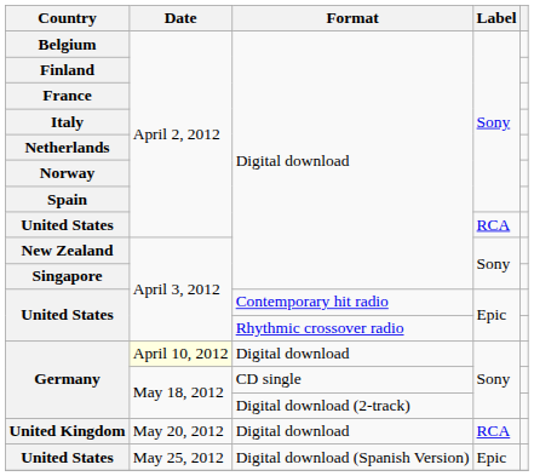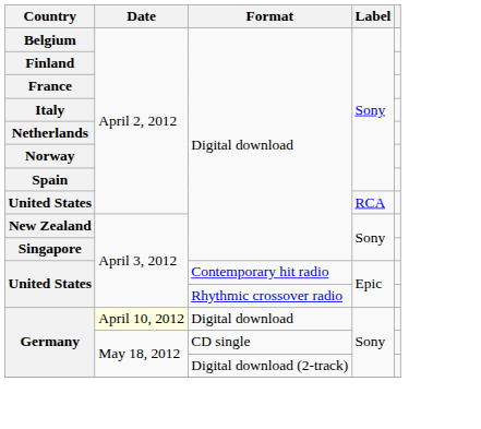 <table class="wikitable plainrowheaders">
 <tr>
 <th scope="col">Country</th>
 <th scope="col">Date</th>
 <th scope="col">Format</th>
 <th scope="col">Label</th>
 <th scope="col"></th>
 </tr>
 <tr>
 <th scope="row">Belgium</th>
 <td rowspan="8">April 2, 2012</td>
 <td rowspan="10">Digital download</td>
 <td rowspan="7"><a href='#'>Sony</a></td>
 <td></td>
 </tr>
 <tr>
 <th scope="row">Finland</th>
 <td></td>
 </tr>
 <tr>
 <th scope="row">France</th>
 <td></td>
 </tr>
 <tr>
 <th scope="row">Italy</th>
 <td></td>
 </tr>
 <tr>
 <th scope="row">Netherlands</th>
 <td></td>
 </tr>
 <tr>
 <th scope="row">Norway</th>
 <td></td>
 </tr>
 <tr>
 <th scope="row">Spain</th>
 <td></td>
 </tr>
 <tr>
 <th scope="row">United States</th>
 <td><a href='#'>RCA</a></td>
 <td></td>
 </tr>
 <tr>
 <th scope="row">New Zealand</th>
 <td rowspan="4">April 3, 2012</td>
 <td rowspan="2">Sony</td>
 <td></td>
 </tr>
 <tr>
 <th scope="row">Singapore</th>
 <td></td>
 </tr>
 <tr>
 <th scope="row" rowspan="2">United States</th>
 <td><a href='#'>Contemporary hit radio</a></td>
 <td rowspan="2">Epic</td>
 <td></td>
 </tr>
 <tr>
 <td><a href='#'>Rhythmic crossover radio</a></td>
 <td></td>
 </tr>
 <tr>
 <th scope="row" rowspan="3">Germany</th>
 <td style="background: lightyellow;">April 10, 2012</td>
 <td>Digital download</td>
 <td rowspan="3">Sony</td>
 <td></td>
 </tr>
 <tr>
 <td rowspan="2">May 18, 2012</td>
 <td>CD single</td>
 <td></td>
 </tr>
 <tr>
 <td>Digital download (2-track)</td>
 <td></td>
 </tr>
 <tr>
-<th scope="row">United Kingdom</th>
-<td>May 20, 2012</td>
-<td>Digital download</td>
-<td><a href='#'>RCA</a></td>
-<td></td>
-</tr>
-<tr>
-<th scope="row">United States</th>
-<td>May 25, 2012</td>
-<td>Digital download (Spanish Version)</td>
-<td>Epic</td>
-<td></td>
-</tr>
-<tr>
 </tr>
 </table>
